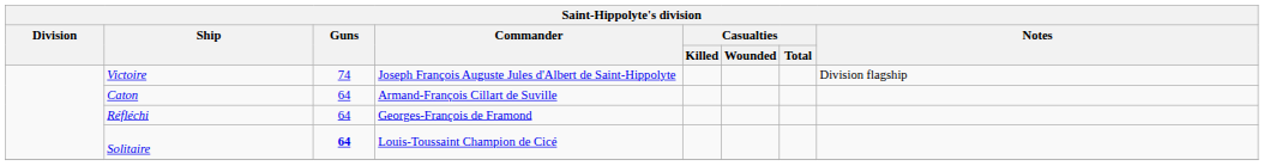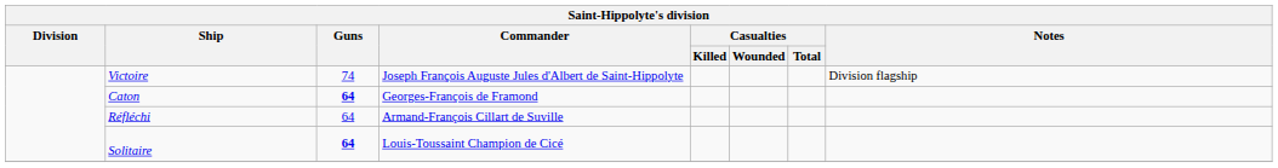 <table class="wikitable" width=100%>
 <tr valign="top">
 <th colspan="8" bgcolor="white">Saint-Hippolyte's division</th>
 </tr>
 <tr valign="top">
 <th width=8%; align= center rowspan=2>Division</th>
 <th width=17%; align= center rowspan=2>Ship</th>
 <th width=5%; align= center rowspan=2>Guns</th>
 <th width=25%; align= center rowspan=2>Commander</th>
 <th width=9%; align= center colspan=3>Casualties</th>
 <th width=36%; align= center rowspan=2>Notes</th>
 </tr>
 <tr valign="top">
 <th width=3%; align= center>Killed</th>
 <th width=3%; align= center>Wounded</th>
 <th width=3%; align= center>Total</th>
 </tr>
 <tr valign="center">
 <td rowspan="4", align= center></td>
 <td align= left><a href='#'><em>Victoire</em></a></td>
 <td align= center><a href='#'>74</a></td>
 <td align= left><a href='#'>Joseph François Auguste Jules d'Albert de Saint-Hippolyte</a></td>
 <td align= center></td>
 <td align= center></td>
 <td align= center></td>
 <td align= left>Division flagship</td>
 </tr>
 <tr valign="top">
 <td align= left><a href='#'><em>Caton</em></a></td>
-<td align= center><a href='#'>64</a></td>
-<td align= left><a href='#'>Armand-François Cillart de Suville</a></td>
+<td align= center><strong><a href='#'>64</a></strong></td>
+<td align= left><a href='#'>Georges-François de Framond</a></td>
 <td align= center></td>
 <td align= center></td>
 <td align= center></td>
 <td align= left></td>
 </tr>
 <tr valign="center">
 <td align= left><a href='#'><em>Réfléchi</em></a></td>
 <td align= center><a href='#'>64</a></td>
-<td align= left><a href='#'>Georges-François de Framond</a></td>
+<td align= left><a href='#'>Armand-François Cillart de Suville</a></td>
 <td align= center></td>
 <td align= center></td>
 <td align= center></td>
 <td align= left></td>
 </tr>
 <tr valign="center">
 <td align= left><br><a href='#'><em>Solitaire</em></a></td>
 <td align= center><strong><a href='#'>64</a></strong></td>
 <td align= left><a href='#'>Louis-Toussaint Champion de Cicé</a></td>
 <td align= center></td>
 <td align= center></td>
 <td align= center></td>
 <td align= left></td>
 </tr>
 <tr valign="center">
 </tr>
 </table>
